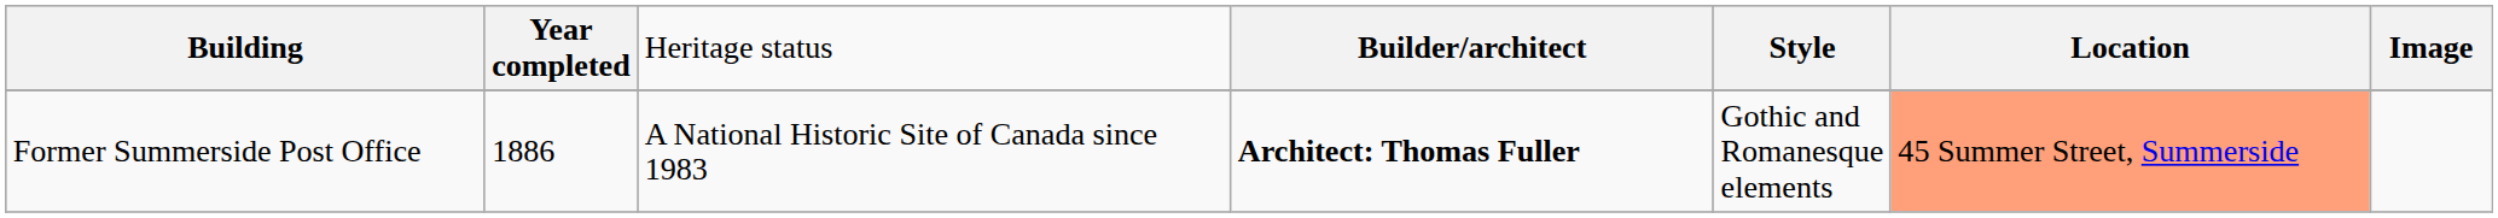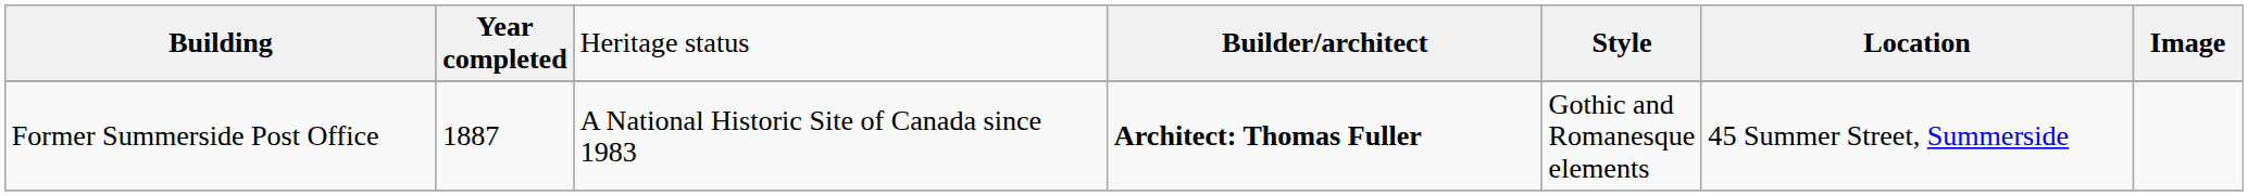 <table class="wikitable" style="margin:1em auto;">
 <tr>
 <th width=20%>Building</th>
 <th width=5%>Year completed</th>
 <td width=25%>Heritage status</td>
 <th width=20%>Builder/architect</th>
 <th width=5%>Style</th>
 <th width=20%>Location</th>
 <th width=5%>Image</th>
 </tr>
 <tr>
 </tr>
 <tr>
 <td>Former Summerside Post Office</td>
-<td>1886</td>
+<td>1887</td>
 <td>A National Historic Site of Canada since 1983</td>
 <td><strong>Architect: Thomas Fuller</strong></td>
 <td>Gothic and Romanesque elements</td>
-<td style="background: lightsalmon;">45 Summer Street, <a href='#'>Summerside</a><br></td>
+<td>45 Summer Street, <a href='#'>Summerside</a><br></td>
 <td></td>
 </tr>
 </table>
